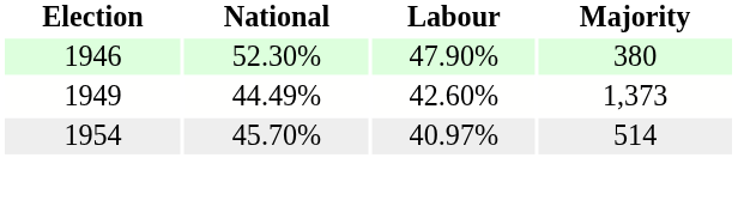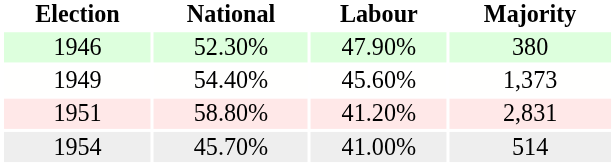 <table width=65%>
 <tr ---->
 <td align=center><strong>Election</strong></td>
 <td align=center><strong>National</strong></td>
 <td align=center><strong>Labour</strong></td>
 <td align=center><strong>Majority</strong></td>
 </tr>
 <tr ---- bgcolor=#DDFFDD>
 <td align=center>1946</td>
 <td align=center>52.30%</td>
 <td align=center>47.90%</td>
 <td align=center>380</td>
 </tr>
 <tr ---- bgcolor=#FFFFFE>
 <td align=center>1949</td>
-<td align=center>44.49%</td>
-<td align=center>42.60%</td>
+<td align=center>54.40%</td>
+<td align=center>45.60%</td>
 <td align=center>1,373</td>
+</tr>
+<tr ---- bgcolor=#FFE8E8>
+<td align=center>1951</td>
+<td align=center>58.80%</td>
+<td align=center>41.20%</td>
+<td align=center>2,831</td>
 </tr>
 <tr ---- bgcolor=#EEEEEE>
 <td align=center>1954</td>
 <td align=center>45.70%</td>
-<td align=center>40.97%</td>
+<td align=center>41.00%</td>
 <td align=center>514</td>
 </tr>
 <tr ---- bgcolor=#EED8D2>
 </tr>
 </table>
